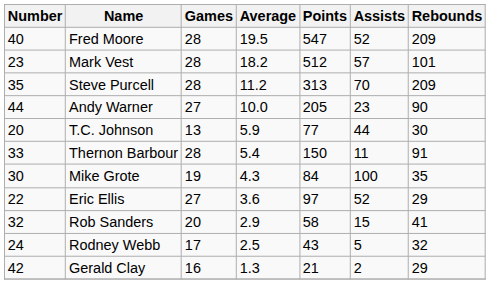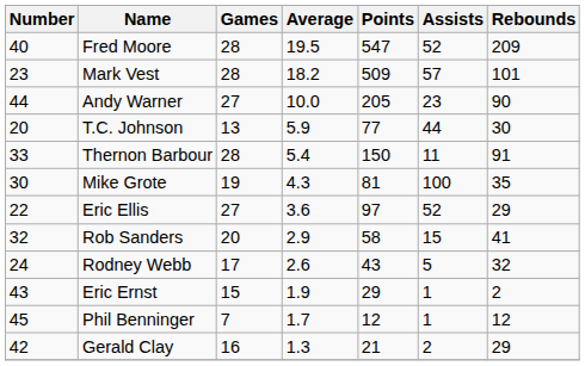 <table class="wikitable" style="font-size: 95%;">
 <tr>
 <th>Number</th>
 <th>Name</th>
 <th>Games</th>
 <th>Average</th>
 <th>Points</th>
 <th>Assists</th>
 <th>Rebounds</th>
 </tr>
 <tr>
 <td>40</td>
 <td>Fred Moore</td>
 <td>28</td>
 <td>19.5</td>
 <td>547</td>
 <td>52</td>
 <td>209</td>
 </tr>
 <tr>
 <td>23</td>
 <td>Mark Vest</td>
 <td>28</td>
 <td>18.2</td>
-<td>512</td>
+<td>509</td>
 <td>57</td>
 <td>101</td>
-</tr>
-<tr>
-<td>35</td>
-<td>Steve Purcell</td>
-<td>28</td>
-<td>11.2</td>
-<td>313</td>
-<td>70</td>
-<td>209</td>
 </tr>
 <tr>
 <td>44</td>
 <td>Andy Warner</td>
 <td>27</td>
 <td>10.0</td>
 <td>205</td>
 <td>23</td>
 <td>90</td>
 </tr>
 <tr>
 <td>20</td>
 <td>T.C. Johnson</td>
 <td>13</td>
 <td>5.9</td>
 <td>77</td>
 <td>44</td>
 <td>30</td>
 </tr>
 <tr>
 <td>33</td>
 <td>Thernon Barbour</td>
 <td>28</td>
 <td>5.4</td>
 <td>150</td>
 <td>11</td>
 <td>91</td>
 </tr>
 <tr>
 <td>30</td>
 <td>Mike Grote</td>
 <td>19</td>
 <td>4.3</td>
-<td>84</td>
+<td>81</td>
 <td>100</td>
 <td>35</td>
 </tr>
 <tr>
 <td>22</td>
 <td>Eric Ellis</td>
 <td>27</td>
 <td>3.6</td>
 <td>97</td>
 <td>52</td>
 <td>29</td>
 </tr>
 <tr>
 <td>32</td>
 <td>Rob Sanders</td>
 <td>20</td>
 <td>2.9</td>
 <td>58</td>
 <td>15</td>
 <td>41</td>
 </tr>
 <tr>
 <td>24</td>
 <td>Rodney Webb</td>
 <td>17</td>
-<td>2.5</td>
+<td>2.6</td>
 <td>43</td>
 <td>5</td>
 <td>32</td>
+</tr>
+<tr>
+<td>43</td>
+<td>Eric Ernst</td>
+<td>15</td>
+<td>1.9</td>
+<td>29</td>
+<td>1</td>
+<td>2</td>
+</tr>
+<tr>
+<td>45</td>
+<td>Phil Benninger</td>
+<td>7</td>
+<td>1.7</td>
+<td>12</td>
+<td>1</td>
+<td>12</td>
 </tr>
 <tr>
 <td>42</td>
 <td>Gerald Clay</td>
 <td>16</td>
 <td>1.3</td>
 <td>21</td>
 <td>2</td>
 <td>29</td>
 </tr>
 <tr>
 </tr>
 </table>
